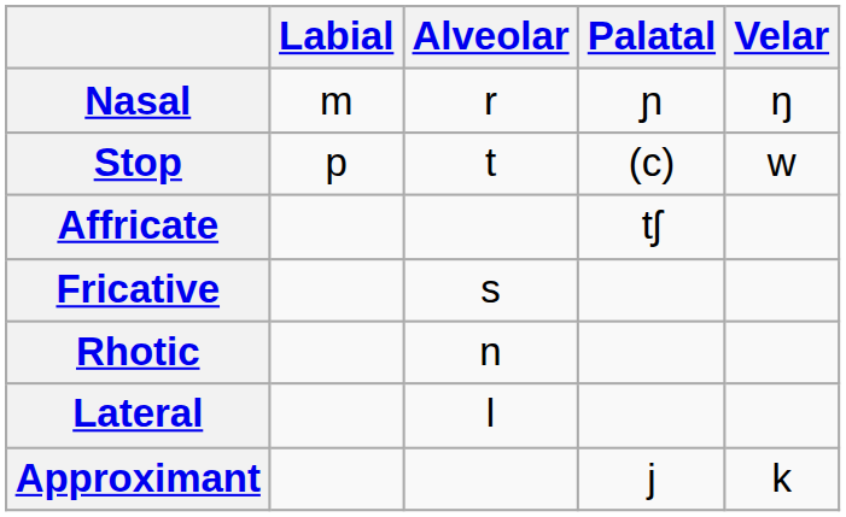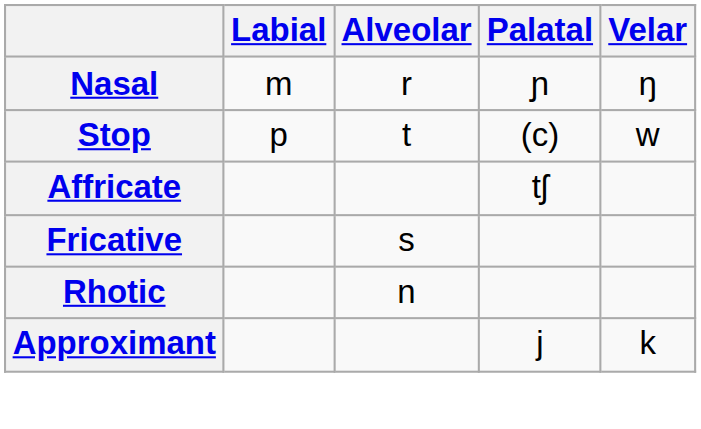 <table class="wikitable" style="text-align:center">
 <tr>
 <th></th>
 <th><a href='#'>Labial</a></th>
 <th><a href='#'>Alveolar</a></th>
 <th><a href='#'>Palatal</a></th>
 <th><a href='#'>Velar</a></th>
 </tr>
 <tr>
 <th><a href='#'>Nasal</a></th>
 <td>m</td>
 <td>r</td>
 <td>ɲ</td>
 <td>ŋ</td>
 </tr>
 <tr>
 <th><a href='#'>Stop</a></th>
 <td>p</td>
 <td>t</td>
 <td>(c)</td>
 <td>w</td>
 </tr>
 <tr>
 <th><a href='#'>Affricate</a></th>
 <td></td>
 <td></td>
 <td>tʃ</td>
 <td></td>
 </tr>
 <tr>
 <th><a href='#'>Fricative</a></th>
 <td></td>
 <td>s</td>
 <td></td>
 <td></td>
 </tr>
 <tr>
 <th><a href='#'>Rhotic</a></th>
 <td></td>
 <td>n</td>
 <td></td>
 <td></td>
 </tr>
 <tr>
-<th><a href='#'>Lateral</a></th>
-<td></td>
-<td>l</td>
-<td></td>
-<td></td>
-</tr>
-<tr>
 <th><a href='#'>Approximant</a></th>
 <td></td>
 <td></td>
 <td>j</td>
 <td>k</td>
 </tr>
 </table>
